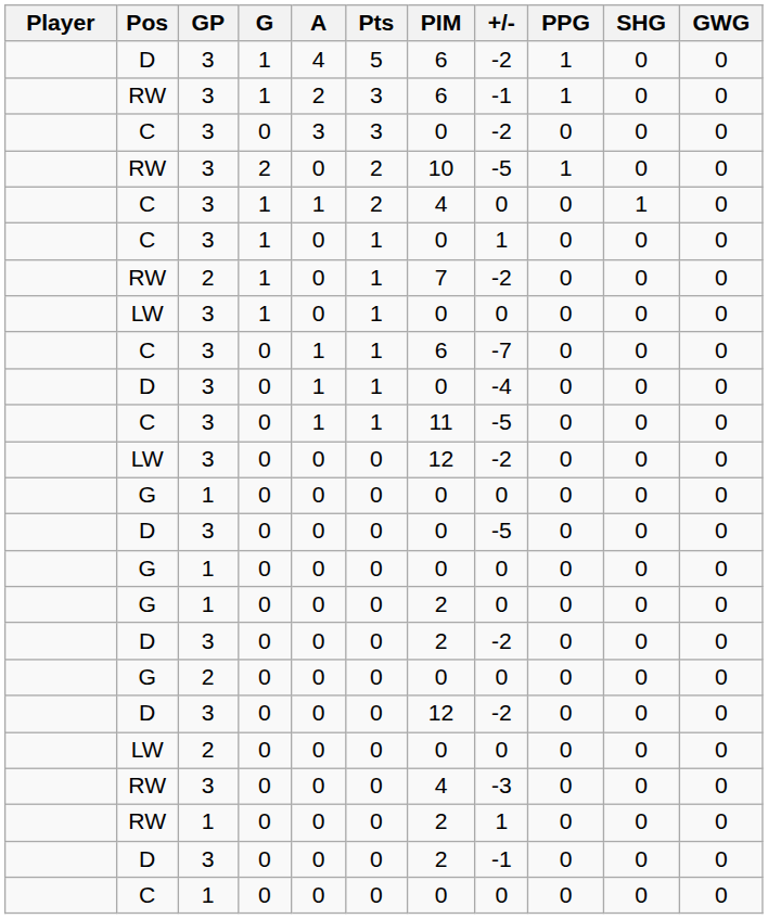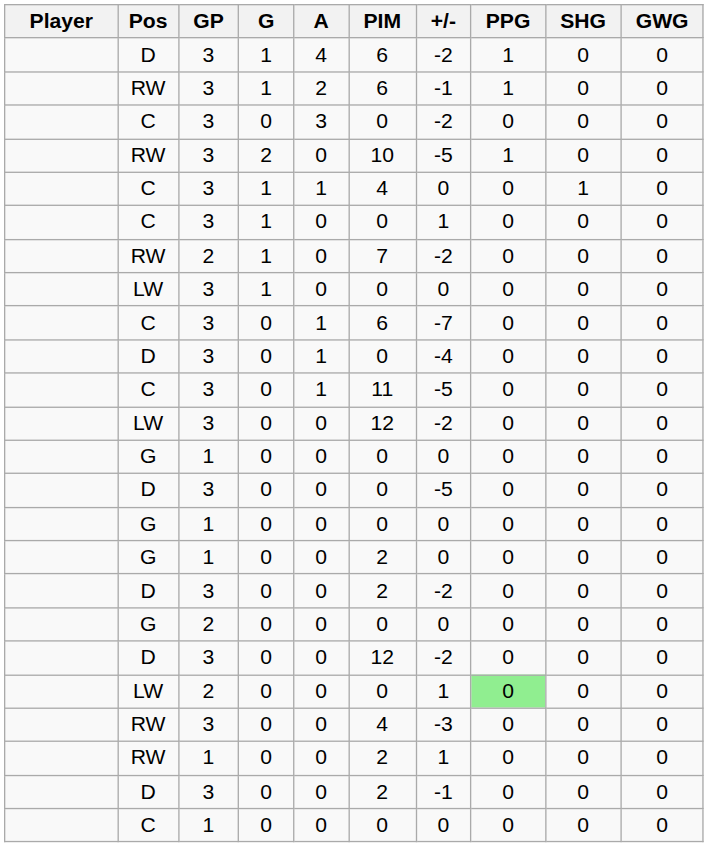 <table class="wikitable sortable" width="60%">
 <tr ALIGN="center">
 <th bgcolor="#DDDDFF" width="10%">Player</th>
 <th bgcolor="#DDDDFF" width="3%" title="Position">Pos</th>
 <th bgcolor="#DDDDFF" width="5%" title="Games played">GP</th>
 <th bgcolor="#DDDDFF" width="5%" title="Goals">G</th>
 <th bgcolor="#DDDDFF" width="5%" title="Assists">A</th>
-<th bgcolor="#DDDDFF" width="5%" title="Points">Pts</th>
 <th bgcolor="#DDDDFF" width="5%" title="Penalties in Minutes">PIM</th>
 <th bgcolor="#DDDDFF" width="5%" title="Plus/Minus">+/-</th>
 <th bgcolor="#DDDDFF" width="5%" title="Power Play Goals">PPG</th>
 <th bgcolor="#DDDDFF" width="5%" title="Short-handed Goals">SHG</th>
 <th bgcolor="#DDDDFF" width="5%" title="Game-winning Goals">GWG</th>
 </tr>
 <tr align="center">
 <td align="right"></td>
 <td>D</td>
 <td>3</td>
 <td>1</td>
 <td>4</td>
-<td>5</td>
 <td>6</td>
 <td>-2</td>
 <td>1</td>
 <td>0</td>
 <td>0</td>
 </tr>
 <tr align="center">
 <td align="right"></td>
 <td>RW</td>
 <td>3</td>
 <td>1</td>
 <td>2</td>
-<td>3</td>
 <td>6</td>
 <td>-1</td>
 <td>1</td>
 <td>0</td>
 <td>0</td>
 </tr>
 <tr align="center">
 <td align="right"></td>
 <td>C</td>
 <td>3</td>
 <td>0</td>
-<td>3</td>
 <td>3</td>
 <td>0</td>
 <td>-2</td>
 <td>0</td>
 <td>0</td>
 <td>0</td>
 </tr>
 <tr align="center">
 <td align="right"></td>
 <td>RW</td>
 <td>3</td>
 <td>2</td>
 <td>0</td>
-<td>2</td>
 <td>10</td>
 <td>-5</td>
 <td>1</td>
 <td>0</td>
 <td>0</td>
 </tr>
 <tr align="center">
 <td align="right"></td>
 <td>C</td>
 <td>3</td>
 <td>1</td>
 <td>1</td>
-<td>2</td>
 <td>4</td>
 <td>0</td>
 <td>0</td>
 <td>1</td>
 <td>0</td>
 </tr>
 <tr align="center">
 <td align="right"></td>
 <td>C</td>
 <td>3</td>
 <td>1</td>
 <td>0</td>
-<td>1</td>
 <td>0</td>
 <td>1</td>
 <td>0</td>
 <td>0</td>
 <td>0</td>
 </tr>
 <tr align="center">
 <td align="right"></td>
 <td>RW</td>
 <td>2</td>
 <td>1</td>
 <td>0</td>
-<td>1</td>
 <td>7</td>
 <td>-2</td>
 <td>0</td>
 <td>0</td>
 <td>0</td>
 </tr>
 <tr align="center">
 <td align="right"></td>
 <td>LW</td>
 <td>3</td>
 <td>1</td>
 <td>0</td>
-<td>1</td>
 <td>0</td>
 <td>0</td>
 <td>0</td>
 <td>0</td>
 <td>0</td>
 </tr>
 <tr align="center">
 <td align="right"></td>
 <td>C</td>
 <td>3</td>
 <td>0</td>
-<td>1</td>
 <td>1</td>
 <td>6</td>
 <td>-7</td>
 <td>0</td>
 <td>0</td>
 <td>0</td>
 </tr>
 <tr align="center">
 <td align="right"></td>
 <td>D</td>
 <td>3</td>
 <td>0</td>
 <td>1</td>
-<td>1</td>
 <td>0</td>
 <td>-4</td>
 <td>0</td>
 <td>0</td>
 <td>0</td>
 </tr>
 <tr align="center">
 <td align="right"></td>
 <td>C</td>
 <td>3</td>
 <td>0</td>
 <td>1</td>
-<td>1</td>
 <td>11</td>
 <td>-5</td>
 <td>0</td>
 <td>0</td>
 <td>0</td>
 </tr>
 <tr align="center">
 <td align="right"></td>
 <td>LW</td>
 <td>3</td>
-<td>0</td>
 <td>0</td>
 <td>0</td>
 <td>12</td>
 <td>-2</td>
 <td>0</td>
 <td>0</td>
 <td>0</td>
 </tr>
 <tr align="center">
 <td align="right"></td>
 <td>G</td>
 <td>1</td>
 <td>0</td>
 <td>0</td>
 <td>0</td>
 <td>0</td>
 <td>0</td>
 <td>0</td>
 <td>0</td>
-<td>0</td>
 </tr>
 <tr align="center">
 <td align="right"></td>
 <td>D</td>
 <td>3</td>
-<td>0</td>
 <td>0</td>
 <td>0</td>
 <td>0</td>
 <td>-5</td>
 <td>0</td>
 <td>0</td>
 <td>0</td>
 </tr>
 <tr align="center">
 <td align="right"></td>
 <td>G</td>
 <td>1</td>
 <td>0</td>
 <td>0</td>
 <td>0</td>
 <td>0</td>
 <td>0</td>
 <td>0</td>
 <td>0</td>
-<td>0</td>
 </tr>
 <tr align="center">
 <td align="right"></td>
 <td>G</td>
 <td>1</td>
-<td>0</td>
 <td>0</td>
 <td>0</td>
 <td>2</td>
 <td>0</td>
 <td>0</td>
 <td>0</td>
 <td>0</td>
 </tr>
 <tr align="center">
 <td align="right"></td>
 <td>D</td>
 <td>3</td>
-<td>0</td>
 <td>0</td>
 <td>0</td>
 <td>2</td>
 <td>-2</td>
 <td>0</td>
 <td>0</td>
 <td>0</td>
 </tr>
 <tr align="center">
 <td align="right"></td>
 <td>G</td>
 <td>2</td>
 <td>0</td>
 <td>0</td>
 <td>0</td>
 <td>0</td>
 <td>0</td>
 <td>0</td>
 <td>0</td>
-<td>0</td>
 </tr>
 <tr align="center">
 <td align="right"></td>
 <td>D</td>
 <td>3</td>
-<td>0</td>
 <td>0</td>
 <td>0</td>
 <td>12</td>
 <td>-2</td>
 <td>0</td>
 <td>0</td>
 <td>0</td>
 </tr>
 <tr align="center">
 <td align="right"></td>
 <td>LW</td>
 <td>2</td>
 <td>0</td>
 <td>0</td>
 <td>0</td>
-<td>0</td>
-<td>0</td>
-<td>0</td>
+<td>1</td>
+<td style="background: lightgreen;">0</td>
 <td>0</td>
 <td>0</td>
 </tr>
 <tr align="center">
 <td align="right"></td>
 <td>RW</td>
 <td>3</td>
-<td>0</td>
 <td>0</td>
 <td>0</td>
 <td>4</td>
 <td>-3</td>
 <td>0</td>
 <td>0</td>
 <td>0</td>
 </tr>
 <tr align="center">
 <td align="right"></td>
 <td>RW</td>
 <td>1</td>
 <td>0</td>
 <td>0</td>
-<td>0</td>
 <td>2</td>
 <td>1</td>
 <td>0</td>
 <td>0</td>
 <td>0</td>
 </tr>
 <tr align="center">
 <td align="right"></td>
 <td>D</td>
 <td>3</td>
-<td>0</td>
 <td>0</td>
 <td>0</td>
 <td>2</td>
 <td>-1</td>
 <td>0</td>
 <td>0</td>
 <td>0</td>
 </tr>
 <tr align="center">
 <td align="right"></td>
 <td>C</td>
 <td>1</td>
 <td>0</td>
 <td>0</td>
 <td>0</td>
 <td>0</td>
 <td>0</td>
 <td>0</td>
 <td>0</td>
-<td>0</td>
 </tr>
 </table>
